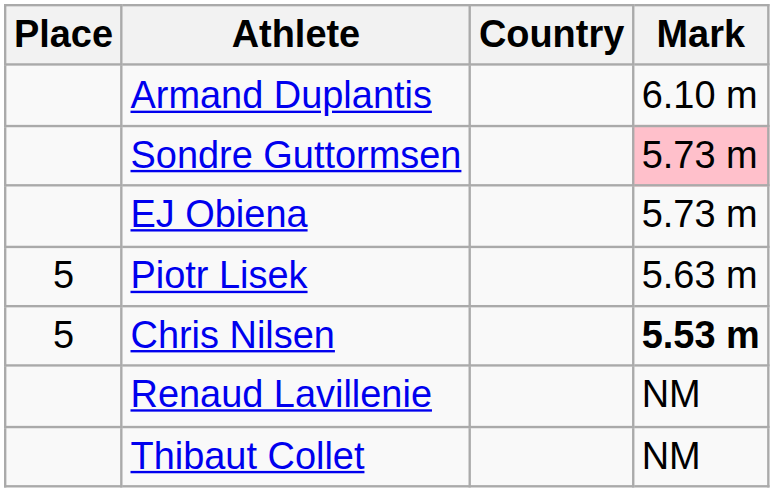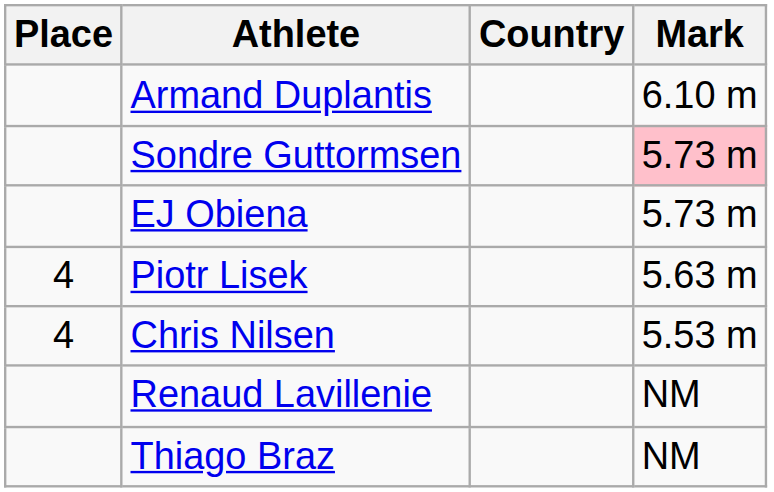 <table class="wikitable">
 <tr>
 <th>Place</th>
 <th>Athlete</th>
 <th>Country</th>
 <th>Mark</th>
 </tr>
 <tr>
 <td align=center></td>
 <td><a href='#'>Armand Duplantis</a></td>
 <td></td>
 <td>6.10 m</td>
 </tr>
 <tr>
 <td align=center></td>
 <td><a href='#'>Sondre Guttormsen</a></td>
 <td></td>
 <td style="background: pink;">5.73 m</td>
 </tr>
 <tr>
 <td align=center></td>
 <td><a href='#'>EJ Obiena</a></td>
 <td></td>
 <td>5.73 m</td>
 </tr>
 <tr>
-<td align=center>5</td>
+<td align=center>4</td>
 <td><a href='#'>Piotr Lisek</a></td>
 <td></td>
 <td>5.63 m</td>
 </tr>
 <tr>
-<td align=center>5</td>
+<td align=center>4</td>
 <td><a href='#'>Chris Nilsen</a></td>
 <td></td>
-<td><strong>5.53 m</strong></td>
+<td>5.53 m</td>
 </tr>
 <tr>
 <td align=center></td>
 <td><a href='#'>Renaud Lavillenie</a></td>
 <td></td>
 <td>NM</td>
 </tr>
 <tr>
 <td align=center></td>
-<td><a href='#'>Thibaut Collet</a></td>
+<td><a href='#'>Thiago Braz</a></td>
 <td></td>
 <td>NM</td>
 </tr>
 </table>
